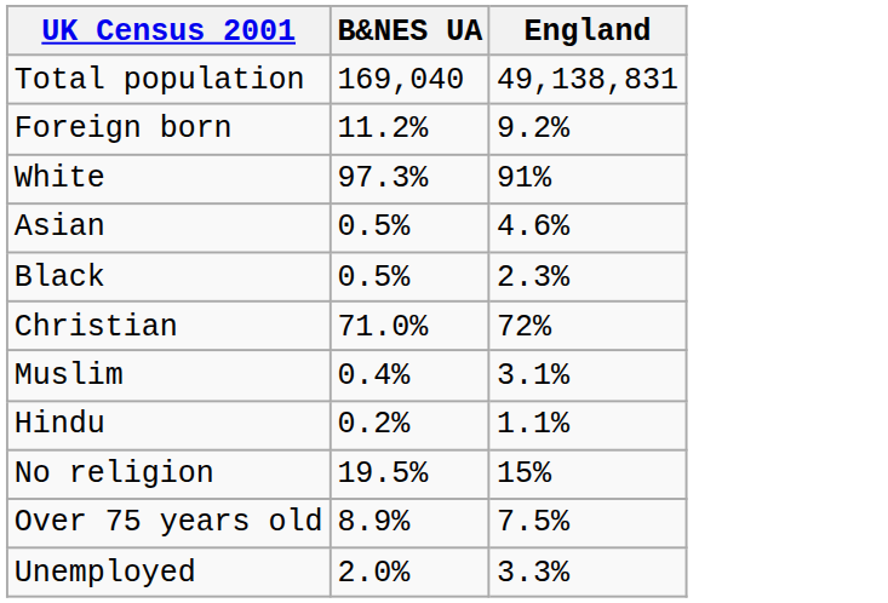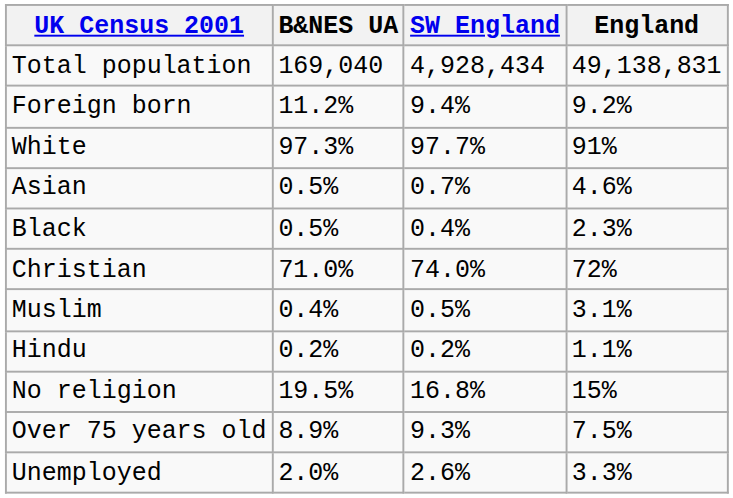 <table class="wikitable floatright" style="margin-left:1em;">
 <tr>
 <th><a href='#'>UK Census 2001</a></th>
 <th>B&NES UA</th>
+<th><a href='#'>SW England</a></th>
 <th>England</th>
 </tr>
 <tr>
 <td>Total population</td>
 <td>169,040</td>
+<td>4,928,434</td>
 <td>49,138,831</td>
 </tr>
 <tr>
 <td>Foreign born</td>
 <td>11.2%</td>
+<td>9.4%</td>
 <td>9.2%</td>
 </tr>
 <tr>
 <td>White</td>
 <td>97.3%</td>
+<td>97.7%</td>
 <td>91%</td>
 </tr>
 <tr>
 <td>Asian</td>
 <td>0.5%</td>
+<td>0.7%</td>
 <td>4.6%</td>
 </tr>
 <tr>
 <td>Black</td>
 <td>0.5%</td>
+<td>0.4%</td>
 <td>2.3%</td>
 </tr>
 <tr>
 <td>Christian</td>
 <td>71.0%</td>
+<td>74.0%</td>
 <td>72%</td>
 </tr>
 <tr>
 <td>Muslim</td>
 <td>0.4%</td>
+<td>0.5%</td>
 <td>3.1%</td>
 </tr>
 <tr>
 <td>Hindu</td>
+<td>0.2%</td>
 <td>0.2%</td>
 <td>1.1%</td>
 </tr>
 <tr>
 <td>No religion</td>
 <td>19.5%</td>
+<td>16.8%</td>
 <td>15%</td>
 </tr>
 <tr>
 <td>Over 75 years old</td>
 <td>8.9%</td>
+<td>9.3%</td>
 <td>7.5%</td>
 </tr>
 <tr>
 <td>Unemployed</td>
 <td>2.0%</td>
+<td>2.6%</td>
 <td>3.3%</td>
 </tr>
 </table>
